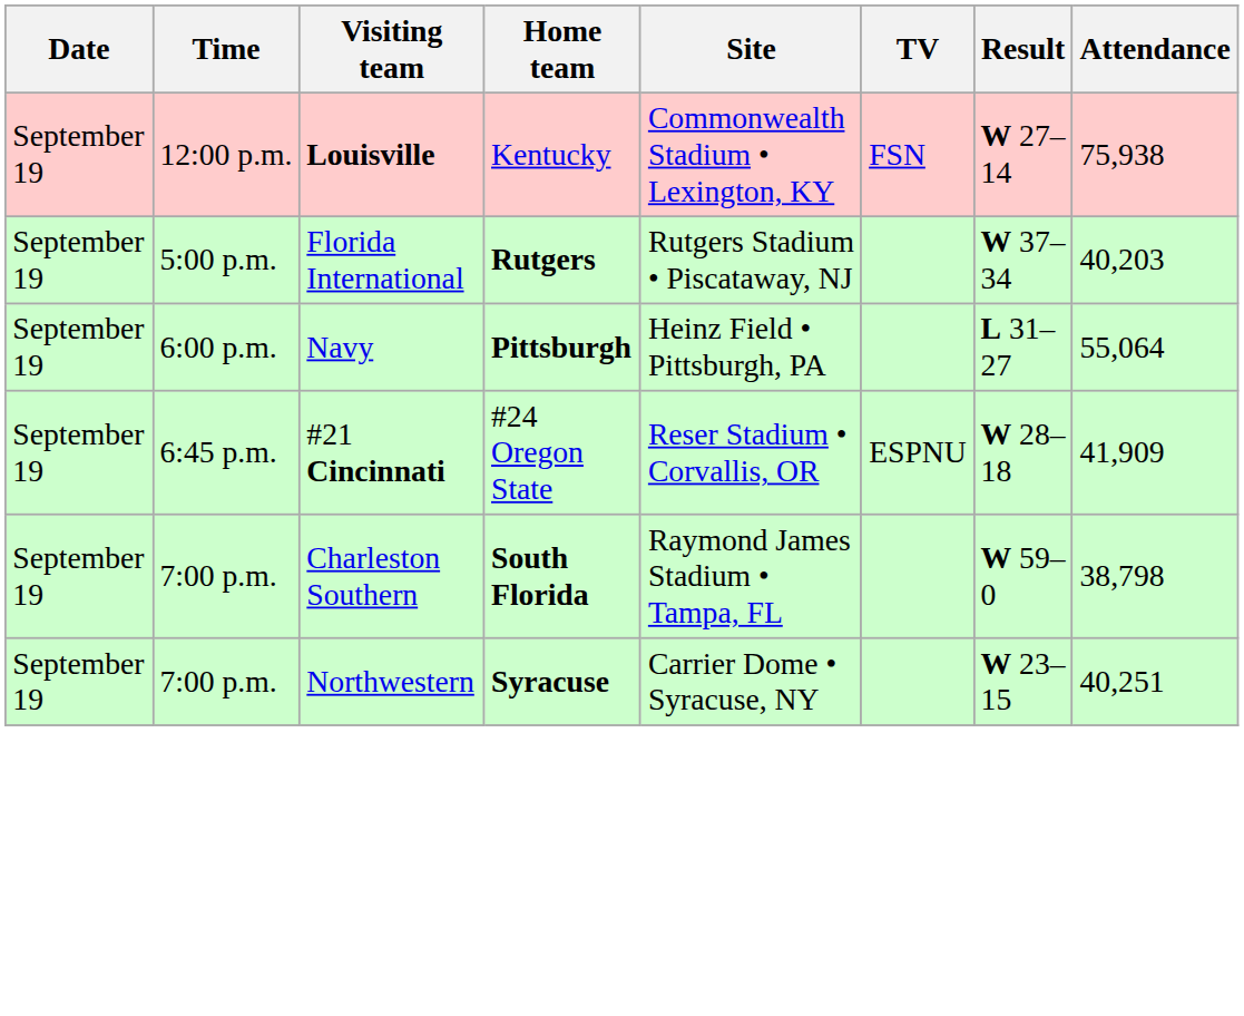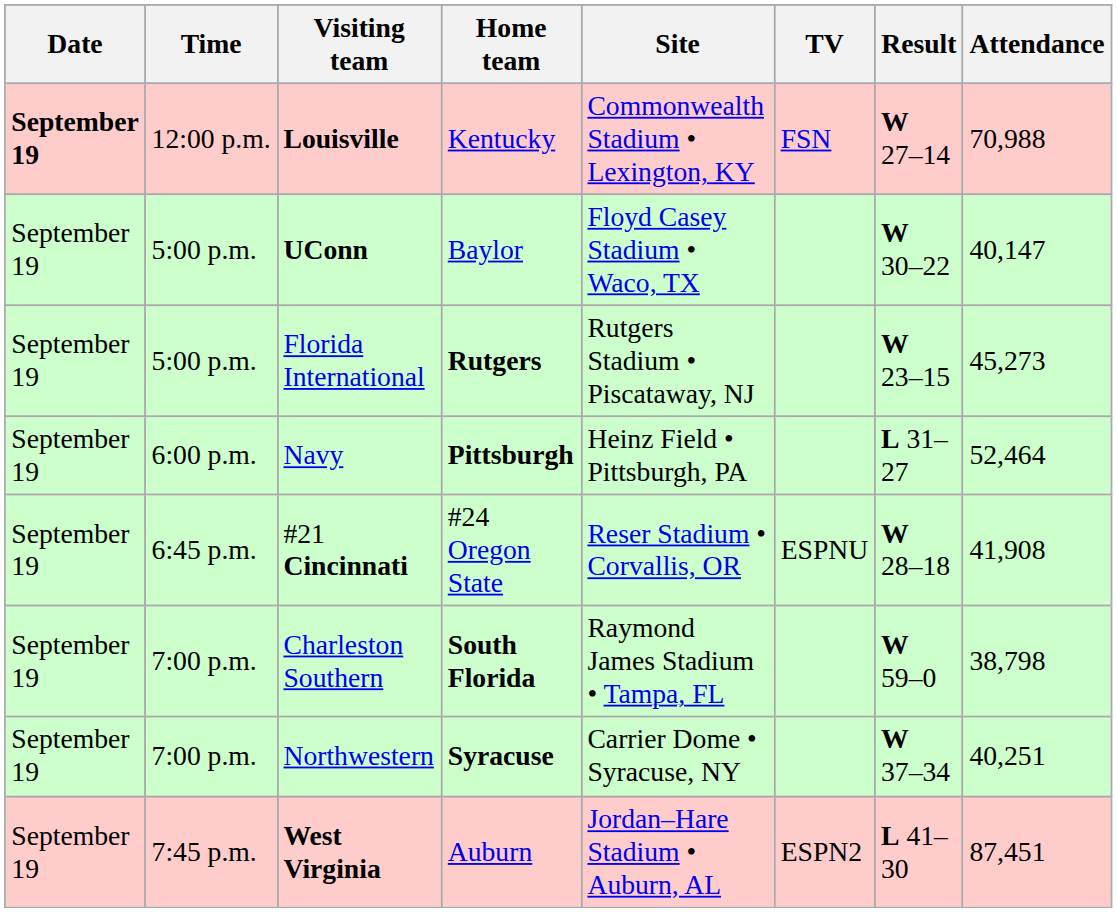 <table class="wikitable" style="font-size:95%;">
 <tr>
 <th>Date</th>
 <th>Time</th>
 <th>Visiting team</th>
 <th>Home team</th>
 <th>Site</th>
 <th>TV</th>
 <th>Result</th>
 <th>Attendance</th>
 </tr>
 <tr bgcolor=#ffcccc>
-<td>September 19</td>
+<td><strong>September 19</strong></td>
 <td>12:00 p.m.</td>
 <td><strong>Louisville</strong></td>
 <td><a href='#'>Kentucky</a></td>
 <td><a href='#'>Commonwealth Stadium</a>  • <a href='#'>Lexington, KY</a></td>
 <td><a href='#'>FSN</a></td>
 <td><strong>W</strong> 27–14</td>
-<td>75,938</td>
+<td>70,988</td>
+</tr>
+<tr bgcolor=#ccffcc>
+<td>September 19</td>
+<td>5:00 p.m.</td>
+<td><strong>UConn</strong></td>
+<td><a href='#'>Baylor</a></td>
+<td><a href='#'>Floyd Casey Stadium</a> • <a href='#'>Waco, TX</a></td>
+<td></td>
+<td><strong>W</strong> 30–22</td>
+<td>40,147</td>
 </tr>
 <tr bgcolor=#ccffcc>
 <td>September 19</td>
 <td>5:00 p.m.</td>
 <td><a href='#'>Florida International</a></td>
 <td><strong>Rutgers</strong></td>
 <td>Rutgers Stadium • Piscataway, NJ</td>
 <td></td>
-<td><strong>W</strong> 37–34</td>
-<td>40,203</td>
+<td><strong>W</strong> 23–15</td>
+<td>45,273</td>
 </tr>
 <tr bgcolor=#ccffcc>
 <td>September 19</td>
 <td>6:00 p.m.</td>
 <td><a href='#'>Navy</a></td>
 <td><strong>Pittsburgh</strong></td>
 <td>Heinz Field • Pittsburgh, PA</td>
 <td></td>
 <td><strong>L</strong> 31–27</td>
-<td>55,064</td>
+<td>52,464</td>
 </tr>
 <tr bgcolor=ccffcc>
 <td>September 19</td>
 <td>6:45 p.m.</td>
 <td>#21 <strong>Cincinnati</strong></td>
 <td>#24 <a href='#'>Oregon State</a></td>
 <td><a href='#'>Reser Stadium</a> • <a href='#'>Corvallis, OR</a></td>
 <td>ESPNU</td>
 <td><strong>W</strong> 28–18</td>
-<td>41,909</td>
+<td>41,908</td>
 </tr>
 <tr bgcolor=#ccffcc>
 <td>September 19</td>
 <td>7:00 p.m.</td>
 <td><a href='#'>Charleston Southern</a></td>
 <td><strong>South Florida</strong></td>
 <td>Raymond James Stadium • <a href='#'>Tampa, FL</a></td>
 <td></td>
 <td><strong>W</strong> 59–0</td>
 <td>38,798</td>
 </tr>
 <tr bgcolor=#ccffcc>
 <td>September 19</td>
 <td>7:00 p.m.</td>
 <td><a href='#'>Northwestern</a></td>
 <td><strong>Syracuse</strong></td>
 <td>Carrier Dome • Syracuse, NY</td>
 <td></td>
-<td><strong>W</strong> 23–15</td>
+<td><strong>W</strong> 37–34</td>
 <td>40,251</td>
 </tr>
+<tr bgcolor=ffcccc>
+<td>September 19</td>
+<td>7:45 p.m.</td>
+<td><strong>West Virginia</strong></td>
+<td><a href='#'>Auburn</a></td>
+<td><a href='#'>Jordan–Hare Stadium</a> • <a href='#'>Auburn, AL</a></td>
+<td>ESPN2</td>
+<td><strong>L</strong> 41–30</td>
+<td>87,451</td>
+</tr>
 </table>
